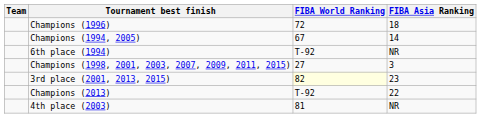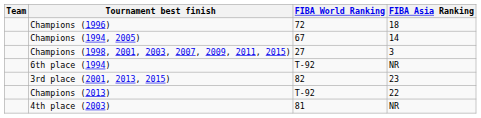 <table class="wikitable sortable">
 <tr>
 <th>Team</th>
 <th>Tournament best finish</th>
 <th><a href='#'>FIBA World Ranking</a></th>
 <th><a href='#'>FIBA Asia</a> Ranking</th>
 </tr>
 <tr>
 <td></td>
 <td>Champions (<a href='#'>1996</a>)</td>
 <td>72</td>
 <td>18</td>
 </tr>
 <tr>
 <td></td>
 <td>Champions (<a href='#'>1994</a>, <a href='#'>2005</a>)</td>
 <td>67</td>
 <td>14</td>
 </tr>
 <tr>
 <td></td>
+<td>Champions (<a href='#'>1998</a>, <a href='#'>2001</a>, <a href='#'>2003</a>, <a href='#'>2007</a>, <a href='#'>2009</a>, <a href='#'>2011</a>, <a href='#'>2015</a>)</td>
+<td>27</td>
+<td>3</td>
+</tr>
+<tr>
+<td></td>
 <td>6th place (<a href='#'>1994</a>)</td>
 <td>T-92</td>
 <td>NR</td>
 </tr>
 <tr>
 <td></td>
-<td>Champions (<a href='#'>1998</a>, <a href='#'>2001</a>, <a href='#'>2003</a>, <a href='#'>2007</a>, <a href='#'>2009</a>, <a href='#'>2011</a>, <a href='#'>2015</a>)</td>
-<td>27</td>
-<td>3</td>
-</tr>
-<tr>
-<td></td>
 <td>3rd place (<a href='#'>2001</a>, <a href='#'>2013</a>, <a href='#'>2015</a>)</td>
-<td style="background: lightyellow;">82</td>
+<td>82</td>
 <td>23</td>
 </tr>
 <tr>
 <td></td>
 <td>Champions (<a href='#'>2013</a>)</td>
 <td>T-92</td>
 <td>22</td>
 </tr>
 <tr>
 <td></td>
 <td>4th place (<a href='#'>2003</a>)</td>
 <td>81</td>
 <td>NR</td>
 </tr>
 </table>
